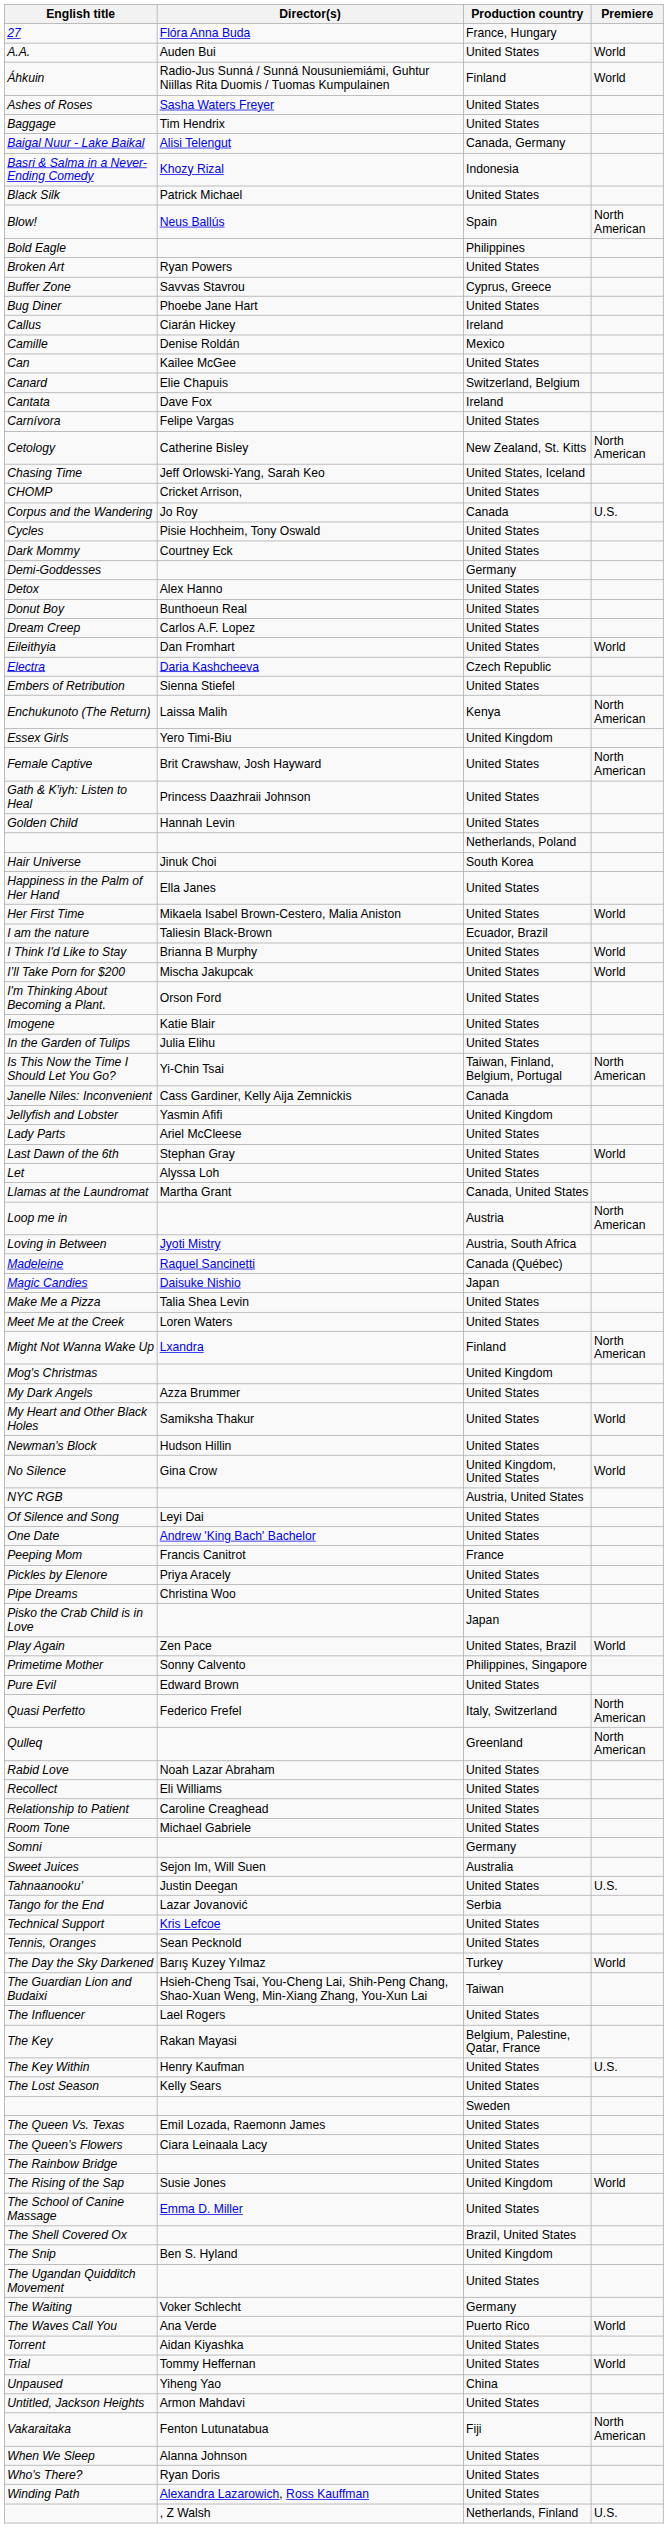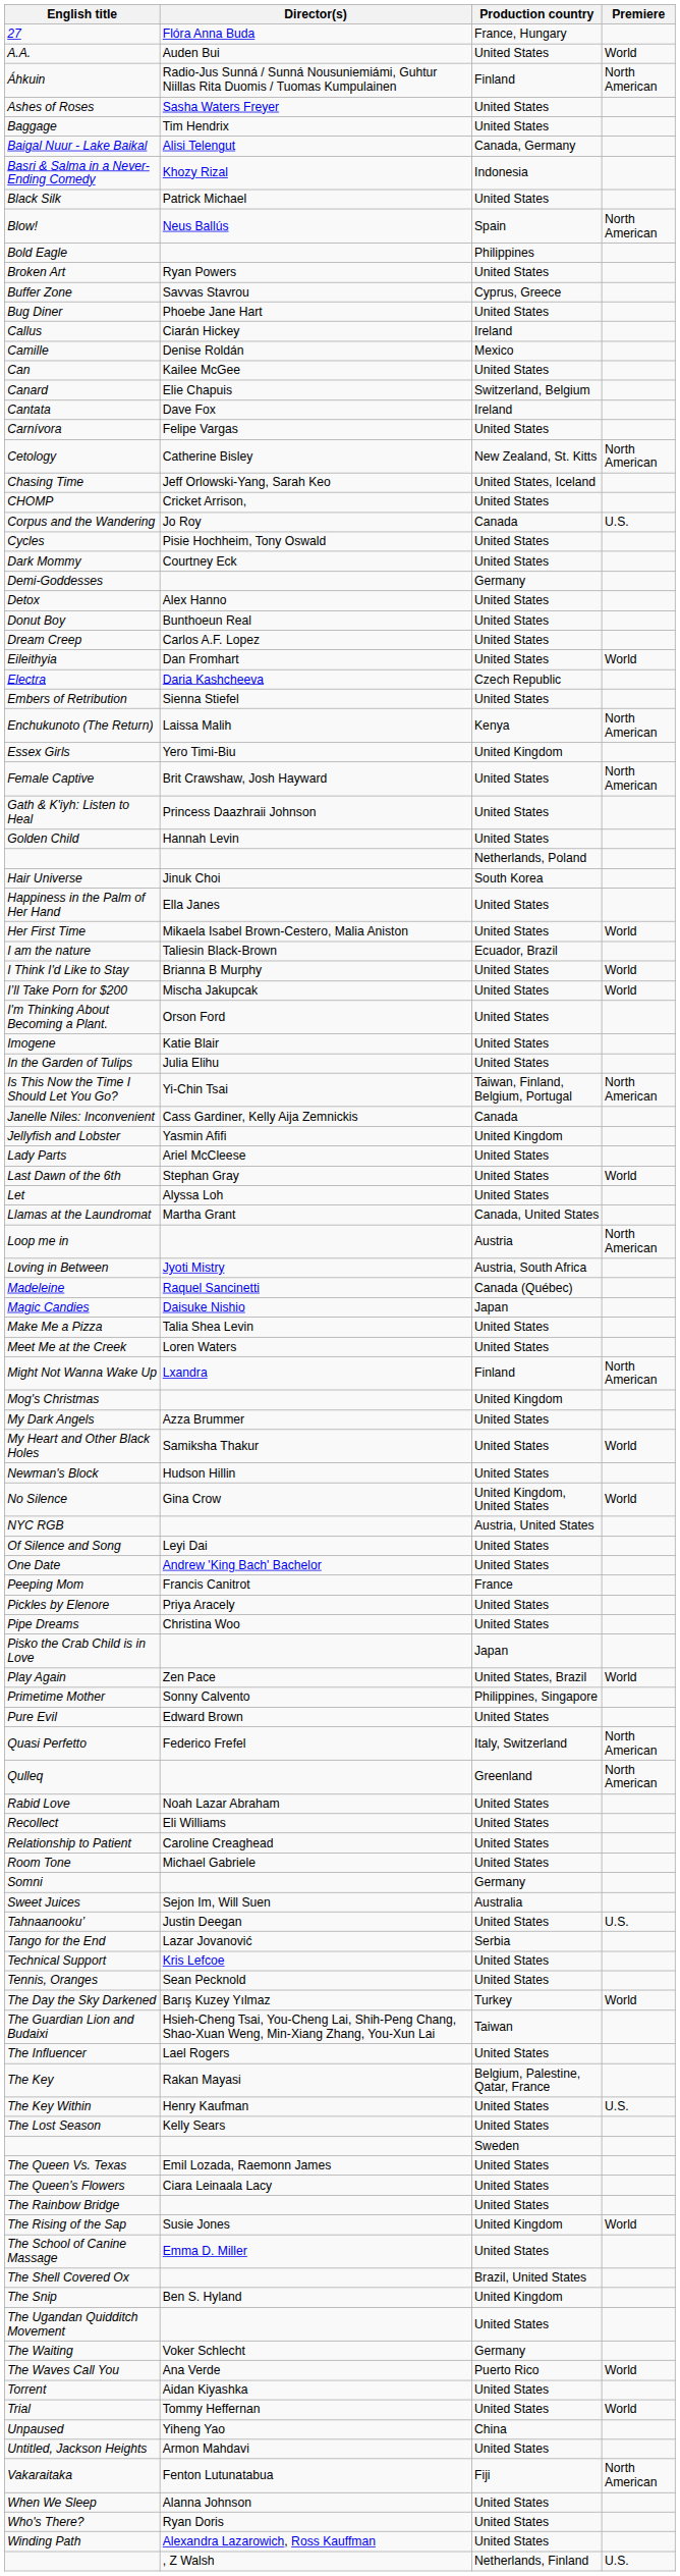 <table class="wikitable plainrowheaders" style="margin-bottom:4px">
 <tr>
 <th scope="col">English title</th>
 <th scope="col">Director(s)</th>
 <th scope="col">Production country</th>
 <th scope="col">Premiere</th>
 </tr>
 <tr>
 <td scope="row"><em><a href='#'>27</a></em></td>
 <td><a href='#'>Flóra Anna Buda</a></td>
 <td>France, Hungary</td>
 <td></td>
 </tr>
 <tr>
 <td scope="row"><em>A.A.</em></td>
 <td>Auden Bui</td>
 <td>United States</td>
 <td>World</td>
 </tr>
 <tr>
 <td scope="row"><em>Áhkuin</em></td>
 <td>Radio-Jus Sunná / Sunná Nousuniemiámi, Guhtur Niillas Rita Duomis / Tuomas Kumpulainen</td>
 <td>Finland</td>
-<td>World</td>
+<td>North American</td>
 </tr>
 <tr>
 <td scope="row"><em>Ashes of Roses</em></td>
 <td><a href='#'>Sasha Waters Freyer</a></td>
 <td>United States</td>
 <td></td>
 </tr>
 <tr>
 <td scope="row"><em>Baggage</em></td>
 <td>Tim Hendrix</td>
 <td>United States</td>
 <td></td>
 </tr>
 <tr>
 <td scope="row"><em><a href='#'>Baigal Nuur - Lake Baikal</a></em></td>
 <td><a href='#'>Alisi Telengut</a></td>
 <td>Canada, Germany</td>
 <td></td>
 </tr>
 <tr>
 <td scope="row"><em><a href='#'>Basri & Salma in a Never-Ending Comedy</a></em></td>
 <td><a href='#'>Khozy Rizal</a></td>
 <td>Indonesia</td>
 <td></td>
 </tr>
 <tr>
 <td scope="row"><em>Black Silk</em></td>
 <td>Patrick Michael</td>
 <td>United States</td>
 <td></td>
 </tr>
 <tr>
 <td scope="row"><em>Blow!</em></td>
 <td><a href='#'>Neus Ballús</a></td>
 <td>Spain</td>
 <td>North American</td>
 </tr>
 <tr>
 <td scope="row"><em>Bold Eagle</em></td>
 <td></td>
 <td>Philippines</td>
 <td></td>
 </tr>
 <tr>
 <td scope="row"><em>Broken Art</em></td>
 <td>Ryan Powers</td>
 <td>United States</td>
 <td></td>
 </tr>
 <tr>
 <td scope="row"><em>Buffer Zone</em></td>
 <td>Savvas Stavrou</td>
 <td>Cyprus, Greece</td>
 <td></td>
 </tr>
 <tr>
 <td scope="row"><em>Bug Diner</em></td>
 <td>Phoebe Jane Hart</td>
 <td>United States</td>
 <td></td>
 </tr>
 <tr>
 <td scope="row"><em>Callus</em></td>
 <td>Ciarán Hickey</td>
 <td>Ireland</td>
 <td></td>
 </tr>
 <tr>
 <td scope="row"><em>Camille</em></td>
 <td>Denise Roldán</td>
 <td>Mexico</td>
 <td></td>
 </tr>
 <tr>
 <td scope="row"><em>Can</em></td>
 <td>Kailee McGee</td>
 <td>United States</td>
 <td></td>
 </tr>
 <tr>
 <td scope="row"><em>Canard</em></td>
 <td>Elie Chapuis</td>
 <td>Switzerland, Belgium</td>
 <td></td>
 </tr>
 <tr>
 <td scope="row"><em>Cantata</em></td>
 <td>Dave  Fox</td>
 <td>Ireland</td>
 <td></td>
 </tr>
 <tr>
 <td scope="row"><em>Carnívora</em></td>
 <td>Felipe Vargas</td>
 <td>United States</td>
 <td></td>
 </tr>
 <tr>
 <td scope="row"><em>Cetology</em></td>
 <td>Catherine Bisley</td>
 <td>New Zealand, St. Kitts</td>
 <td>North American</td>
 </tr>
 <tr>
 <td scope="row"><em>Chasing Time</em></td>
 <td>Jeff Orlowski-Yang, Sarah Keo</td>
 <td>United States, Iceland</td>
 <td></td>
 </tr>
 <tr>
 <td scope="row"><em>CHOMP</em></td>
 <td>Cricket Arrison, </td>
 <td>United States</td>
 <td></td>
 </tr>
 <tr>
 <td scope="row"><em>Corpus and the Wandering</em></td>
 <td>Jo Roy</td>
 <td>Canada</td>
 <td>U.S.</td>
 </tr>
 <tr>
 <td scope="row"><em>Cycles</em></td>
 <td>Pisie Hochheim, Tony Oswald</td>
 <td>United States</td>
 <td></td>
 </tr>
 <tr>
 <td scope="row"><em>Dark Mommy</em></td>
 <td>Courtney Eck</td>
 <td>United States</td>
 <td></td>
 </tr>
 <tr>
 <td scope="row"><em>Demi-Goddesses</em></td>
 <td></td>
 <td>Germany</td>
 <td></td>
 </tr>
 <tr>
 <td scope="row"><em>Detox</em></td>
 <td>Alex Hanno</td>
 <td>United States</td>
 <td></td>
 </tr>
 <tr>
 <td scope="row"><em>Donut Boy</em></td>
 <td>Bunthoeun Real</td>
 <td>United States</td>
 <td></td>
 </tr>
 <tr>
 <td scope="row"><em>Dream Creep</em></td>
 <td>Carlos A.F. Lopez</td>
 <td>United States</td>
 <td></td>
 </tr>
 <tr>
 <td scope="row"><em>Eileithyia</em></td>
 <td>Dan Fromhart</td>
 <td>United States</td>
 <td>World</td>
 </tr>
 <tr>
 <td scope="row"><em><a href='#'>Electra</a></em></td>
 <td><a href='#'>Daria Kashcheeva</a></td>
 <td>Czech Republic</td>
 <td></td>
 </tr>
 <tr>
 <td scope="row"><em>Embers of Retribution</em></td>
 <td>Sienna Stiefel</td>
 <td>United States</td>
 <td></td>
 </tr>
 <tr>
 <td scope="row"><em>Enchukunoto (The Return)</em></td>
 <td>Laissa Malih</td>
 <td>Kenya</td>
 <td>North American</td>
 </tr>
 <tr>
 <td scope="row"><em>Essex Girls</em></td>
 <td>Yero Timi-Biu</td>
 <td>United Kingdom</td>
 <td></td>
 </tr>
 <tr>
 <td scope="row"><em>Female Captive</em></td>
 <td>Brit Crawshaw, Josh Hayward</td>
 <td>United States</td>
 <td>North American</td>
 </tr>
 <tr>
 <td scope="row"><em>Gath & K'iyh: Listen to Heal</em></td>
 <td>Princess Daazhraii Johnson</td>
 <td>United States</td>
 <td></td>
 </tr>
 <tr>
 <td scope="row"><em>Golden Child</em></td>
 <td>Hannah Levin</td>
 <td>United States</td>
 <td></td>
 </tr>
 <tr>
 <td scope="row"></td>
 <td></td>
 <td>Netherlands, Poland</td>
 <td></td>
 </tr>
 <tr>
 <td scope="row"><em>Hair Universe</em></td>
 <td>Jinuk Choi</td>
 <td>South Korea</td>
 <td></td>
 </tr>
 <tr>
 <td scope="row"><em>Happiness in the Palm of Her Hand</em></td>
 <td>Ella Janes</td>
 <td>United States</td>
 <td></td>
 </tr>
 <tr>
 <td scope="row"><em>Her First Time</em></td>
 <td>Mikaela Isabel Brown-Cestero, Malia Aniston</td>
 <td>United States</td>
 <td>World</td>
 </tr>
 <tr>
 <td scope="row"><em>I am the nature</em></td>
 <td>Taliesin Black-Brown</td>
 <td>Ecuador, Brazil</td>
 <td></td>
 </tr>
 <tr>
 <td scope="row"><em>I Think I'd Like to Stay</em></td>
 <td>Brianna B Murphy</td>
 <td>United States</td>
 <td>World</td>
 </tr>
 <tr>
 <td scope="row"><em>I’ll Take Porn for $200</em></td>
 <td>Mischa Jakupcak</td>
 <td>United States</td>
 <td>World</td>
 </tr>
 <tr>
 <td scope="row"><em>I'm Thinking About Becoming a Plant.</em></td>
 <td>Orson  Ford</td>
 <td>United States</td>
 <td></td>
 </tr>
 <tr>
 <td scope="row"><em>Imogene</em></td>
 <td>Katie Blair</td>
 <td>United States</td>
 <td></td>
 </tr>
 <tr>
 <td scope="row"><em>In the Garden of Tulips</em></td>
 <td>Julia Elihu</td>
 <td>United States</td>
 <td></td>
 </tr>
 <tr>
 <td scope="row"><em>Is This Now the Time I Should Let You Go?</em></td>
 <td>Yi-Chin Tsai</td>
 <td>Taiwan, Finland, Belgium, Portugal</td>
 <td>North American</td>
 </tr>
 <tr>
 <td scope="row"><em>Janelle Niles: Inconvenient</em></td>
 <td>Cass Gardiner, Kelly Aija Zemnickis</td>
 <td>Canada</td>
 <td></td>
 </tr>
 <tr>
 <td scope="row"><em>Jellyfish and Lobster</em></td>
 <td>Yasmin Afifi</td>
 <td>United Kingdom</td>
 <td></td>
 </tr>
 <tr>
 <td scope="row"><em>Lady Parts</em></td>
 <td>Ariel McCleese</td>
 <td>United States</td>
 <td></td>
 </tr>
 <tr>
 <td scope="row"><em>Last Dawn of the 6th</em></td>
 <td>Stephan Gray</td>
 <td>United States</td>
 <td>World</td>
 </tr>
 <tr>
 <td scope="row"><em>Let</em></td>
 <td>Alyssa Loh</td>
 <td>United States</td>
 <td></td>
 </tr>
 <tr>
 <td scope="row"><em>Llamas at the Laundromat</em></td>
 <td>Martha Grant</td>
 <td>Canada, United States</td>
 <td></td>
 </tr>
 <tr>
 <td scope="row"><em>Loop me in</em></td>
 <td></td>
 <td>Austria</td>
 <td>North American</td>
 </tr>
 <tr>
 <td scope="row"><em>Loving in Between</em></td>
 <td><a href='#'>Jyoti Mistry</a></td>
 <td>Austria, South Africa</td>
 <td></td>
 </tr>
 <tr>
 <td scope="row"><em><a href='#'>Madeleine</a></em></td>
 <td><a href='#'>Raquel Sancinetti</a></td>
 <td>Canada (Québec)</td>
 <td></td>
 </tr>
 <tr>
 <td scope="row"><em><a href='#'>Magic Candies</a></em></td>
 <td><a href='#'>Daisuke Nishio</a></td>
 <td>Japan</td>
 <td></td>
 </tr>
 <tr>
 <td scope="row"><em>Make Me a Pizza</em></td>
 <td>Talia Shea Levin</td>
 <td>United States</td>
 <td></td>
 </tr>
 <tr>
 <td scope="row"><em>Meet Me at the Creek</em></td>
 <td>Loren Waters</td>
 <td>United States</td>
 <td></td>
 </tr>
 <tr>
 <td scope="row"><em>Might Not Wanna Wake Up</em></td>
 <td><a href='#'>Lxandra</a></td>
 <td>Finland</td>
 <td>North American</td>
 </tr>
 <tr>
 <td scope="row"><em>Mog's Christmas</em></td>
 <td></td>
 <td>United Kingdom</td>
 <td></td>
 </tr>
 <tr>
 <td scope="row"><em>My Dark Angels</em></td>
 <td>Azza Brummer</td>
 <td>United States</td>
 <td></td>
 </tr>
 <tr>
 <td scope="row"><em>My Heart and Other Black Holes</em></td>
 <td>Samiksha Thakur</td>
 <td>United States</td>
 <td>World</td>
 </tr>
 <tr>
 <td scope="row"><em>Newman's Block</em></td>
 <td>Hudson  Hillin</td>
 <td>United States</td>
 <td></td>
 </tr>
 <tr>
 <td scope="row"><em>No Silence</em></td>
 <td>Gina Crow</td>
 <td>United Kingdom, United States</td>
 <td>World</td>
 </tr>
 <tr>
 <td scope="row"><em>NYC RGB</em></td>
 <td></td>
 <td>Austria, United States</td>
 <td></td>
 </tr>
 <tr>
 <td scope="row"><em>Of Silence and Song</em></td>
 <td>Leyi Dai</td>
 <td>United States</td>
 <td></td>
 </tr>
 <tr>
 <td scope="row"><em>One Date</em></td>
 <td><a href='#'>Andrew 'King Bach'  Bachelor</a></td>
 <td>United States</td>
 <td></td>
 </tr>
 <tr>
 <td scope="row"><em>Peeping Mom</em></td>
 <td>Francis Canitrot</td>
 <td>France</td>
 <td></td>
 </tr>
 <tr>
 <td scope="row"><em>Pickles by Elenore</em></td>
 <td>Priya Aracely</td>
 <td>United States</td>
 <td></td>
 </tr>
 <tr>
 <td scope="row"><em>Pipe Dreams</em></td>
 <td>Christina Woo</td>
 <td>United States</td>
 <td></td>
 </tr>
 <tr>
 <td scope="row"><em>Pisko the Crab Child is in Love</em></td>
 <td></td>
 <td>Japan</td>
 <td></td>
 </tr>
 <tr>
 <td scope="row"><em>Play Again</em></td>
 <td>Zen Pace</td>
 <td>United States, Brazil</td>
 <td>World</td>
 </tr>
 <tr>
 <td scope="row"><em>Primetime Mother</em></td>
 <td>Sonny Calvento</td>
 <td>Philippines, Singapore</td>
 <td></td>
 </tr>
 <tr>
 <td scope="row"><em>Pure Evil</em></td>
 <td>Edward Brown</td>
 <td>United States</td>
 <td></td>
 </tr>
 <tr>
 <td scope="row"><em>Quasi Perfetto</em></td>
 <td>Federico Frefel</td>
 <td>Italy, Switzerland</td>
 <td>North American</td>
 </tr>
 <tr>
 <td scope="row"><em>Qulleq</em></td>
 <td></td>
 <td>Greenland</td>
 <td>North American</td>
 </tr>
 <tr>
 <td scope="row"><em>Rabid Love</em></td>
 <td>Noah Lazar Abraham</td>
 <td>United States</td>
 <td></td>
 </tr>
 <tr>
 <td scope="row"><em>Recollect</em></td>
 <td>Eli Williams</td>
 <td>United States</td>
 <td></td>
 </tr>
 <tr>
 <td scope="row"><em>Relationship to Patient</em></td>
 <td>Caroline Creaghead</td>
 <td>United States</td>
 <td></td>
 </tr>
 <tr>
 <td scope="row"><em>Room Tone</em></td>
 <td>Michael Gabriele</td>
 <td>United States</td>
 <td></td>
 </tr>
 <tr>
 <td scope="row"><em>Somni</em></td>
 <td></td>
 <td>Germany</td>
 <td></td>
 </tr>
 <tr>
 <td scope="row"><em>Sweet Juices</em></td>
 <td>Sejon Im, Will Suen</td>
 <td>Australia</td>
 <td></td>
 </tr>
 <tr>
 <td scope="row"><em>Tahnaanooku’</em></td>
 <td>Justin Deegan</td>
 <td>United States</td>
 <td>U.S.</td>
 </tr>
 <tr>
 <td scope="row"><em>Tango for the End</em></td>
 <td>Lazar Jovanović</td>
 <td>Serbia</td>
 <td></td>
 </tr>
 <tr>
 <td scope="row"><em>Technical Support</em></td>
 <td><a href='#'>Kris Lefcoe</a></td>
 <td>United States</td>
 <td></td>
 </tr>
 <tr>
 <td scope="row"><em>Tennis, Oranges</em></td>
 <td>Sean Pecknold</td>
 <td>United States</td>
 <td></td>
 </tr>
 <tr>
 <td scope="row"><em>The Day the Sky Darkened</em></td>
 <td>Barış Kuzey Yılmaz</td>
 <td>Turkey</td>
 <td>World</td>
 </tr>
 <tr>
 <td scope="row"><em>The Guardian Lion and Budaixi</em></td>
 <td>Hsieh-Cheng Tsai, You-Cheng Lai, Shih-Peng Chang, Shao-Xuan Weng, Min-Xiang Zhang, You-Xun Lai</td>
 <td>Taiwan</td>
 <td></td>
 </tr>
 <tr>
 <td scope="row"><em>The Influencer</em></td>
 <td>Lael Rogers</td>
 <td>United States</td>
 <td></td>
 </tr>
 <tr>
 <td scope="row"><em>The Key</em></td>
 <td>Rakan Mayasi</td>
 <td>Belgium, Palestine, Qatar, France</td>
 <td></td>
 </tr>
 <tr>
 <td scope="row"><em>The Key Within</em></td>
 <td>Henry Kaufman</td>
 <td>United States</td>
 <td>U.S.</td>
 </tr>
 <tr>
 <td scope="row"><em>The Lost Season</em></td>
 <td>Kelly Sears</td>
 <td>United States</td>
 <td></td>
 </tr>
 <tr>
 <td scope="row"></td>
 <td></td>
 <td>Sweden</td>
 <td></td>
 </tr>
 <tr>
 <td scope="row"><em>The Queen Vs. Texas</em></td>
 <td>Emil Lozada, Raemonn James</td>
 <td>United States</td>
 <td></td>
 </tr>
 <tr>
 <td scope="row"><em>The Queen’s Flowers</em></td>
 <td>Ciara Leinaala Lacy</td>
 <td>United States</td>
 <td></td>
 </tr>
 <tr>
 <td scope="row"><em>The Rainbow Bridge</em></td>
 <td></td>
 <td>United States</td>
 <td></td>
 </tr>
 <tr>
 <td scope="row"><em>The Rising of the Sap</em></td>
 <td>Susie Jones</td>
 <td>United Kingdom</td>
 <td>World</td>
 </tr>
 <tr>
 <td scope="row"><em>The School of Canine Massage</em></td>
 <td><a href='#'>Emma D. Miller</a></td>
 <td>United States</td>
 <td></td>
 </tr>
 <tr>
 <td scope="row"><em>The Shell Covered Ox</em></td>
 <td></td>
 <td>Brazil, United States</td>
 <td></td>
 </tr>
 <tr>
 <td scope="row"><em>The Snip</em></td>
 <td>Ben S. Hyland</td>
 <td>United Kingdom</td>
 <td></td>
 </tr>
 <tr>
 <td scope="row"><em>The Ugandan Quidditch Movement</em></td>
 <td></td>
 <td>United States</td>
 <td></td>
 </tr>
 <tr>
 <td scope="row"><em>The Waiting</em></td>
 <td>Voker Schlecht</td>
 <td>Germany</td>
 <td></td>
 </tr>
 <tr>
 <td scope="row"><em>The Waves Call You</em></td>
 <td>Ana Verde</td>
 <td>Puerto Rico</td>
 <td>World</td>
 </tr>
 <tr>
 <td scope="row"><em>Torrent</em></td>
 <td>Aidan Kiyashka</td>
 <td>United States</td>
 <td></td>
 </tr>
 <tr>
 <td scope="row"><em>Trial</em></td>
 <td>Tommy Heffernan</td>
 <td>United States</td>
 <td>World</td>
 </tr>
 <tr>
 <td scope="row"><em>Unpaused</em></td>
 <td>Yiheng Yao</td>
 <td>China</td>
 <td></td>
 </tr>
 <tr>
 <td scope="row"><em>Untitled, Jackson Heights</em></td>
 <td>Armon Mahdavi</td>
 <td>United States</td>
 <td></td>
 </tr>
 <tr>
 <td scope="row"><em>Vakaraitaka</em></td>
 <td>Fenton Lutunatabua</td>
 <td>Fiji</td>
 <td>North American</td>
 </tr>
 <tr>
 <td scope="row"><em>When We Sleep</em></td>
 <td>Alanna Johnson</td>
 <td>United States</td>
 <td></td>
 </tr>
 <tr>
 <td scope="row"><em>Who's There?</em></td>
 <td>Ryan Doris</td>
 <td>United States</td>
 <td></td>
 </tr>
 <tr>
 <td scope="row"><em>Winding Path</em></td>
 <td><a href='#'>Alexandra Lazarowich</a>, <a href='#'>Ross Kauffman</a></td>
 <td>United States</td>
 <td></td>
 </tr>
 <tr>
 <td scope="row"></td>
 <td>, Z Walsh</td>
 <td>Netherlands, Finland</td>
 <td>U.S.</td>
 </tr>
 </table>
